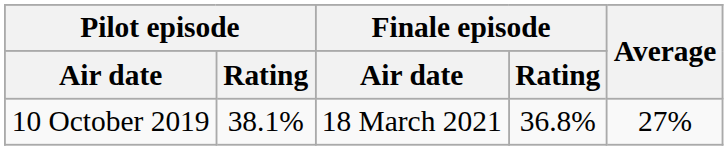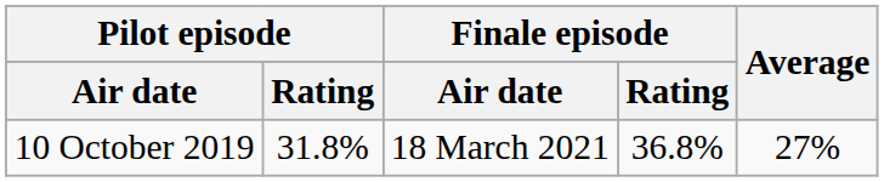 <table class="wikitable plainrowheaders" style="text-align:center">
 <tr>
 <th scope="col" colspan="2">Pilot episode</th>
 <th scope="col" colspan="2">Finale episode</th>
 <th scope="col" rowspan="2">Average</th>
 </tr>
 <tr>
 <th scope="col">Air date</th>
 <th scope="col">Rating</th>
 <th scope="col">Air date</th>
 <th scope="col">Rating</th>
 </tr>
 <tr>
 <td scope="row">10 October 2019</td>
-<td>38.1%</td>
+<td>31.8%</td>
 <td scope="row">18 March 2021</td>
 <td>36.8%</td>
 <td>27%</td>
 </tr>
 </table>
